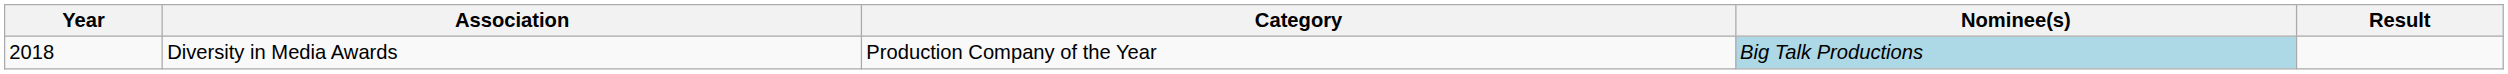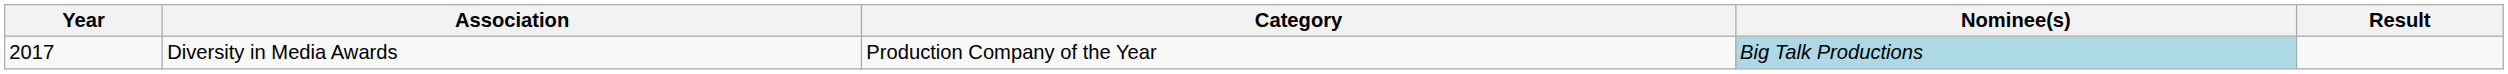 <table class="wikitable" width="100%">
 <tr>
 <th>Year</th>
 <th>Association</th>
 <th>Category</th>
 <th>Nominee(s)</th>
 <th>Result</th>
 </tr>
 <tr>
-<td rowspan="1">2018</td>
+<td rowspan="1">2017</td>
 <td rowspan="1">Diversity in Media Awards</td>
 <td>Production Company of the Year</td>
 <td style="background: lightblue;"><em>Big Talk Productions</em></td>
 <td></td>
 </tr>
 </table>
